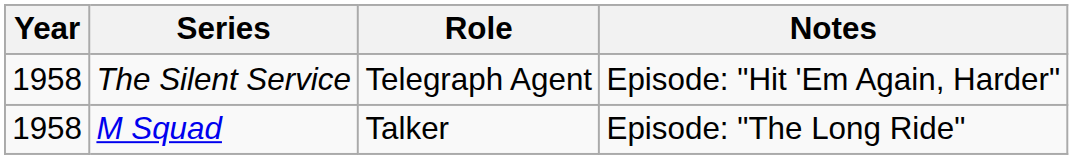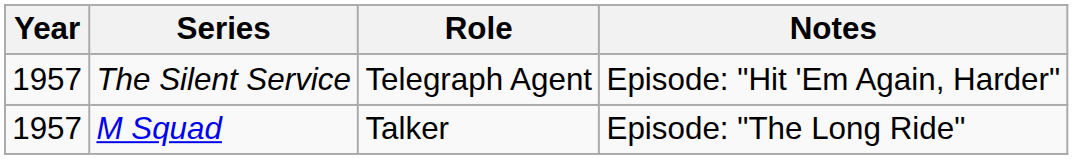 <table class="wikitable">
 <tr>
 <th>Year</th>
 <th>Series</th>
 <th>Role</th>
 <th>Notes</th>
 </tr>
 <tr>
-<td>1958</td>
+<td>1957</td>
 <td><em>The Silent Service</em></td>
 <td>Telegraph Agent</td>
 <td>Episode: "Hit 'Em Again, Harder"</td>
 </tr>
 <tr>
-<td>1958</td>
+<td>1957</td>
 <td><em><a href='#'>M Squad</a></em></td>
 <td>Talker</td>
 <td>Episode: "The Long Ride"</td>
 </tr>
 </table>
